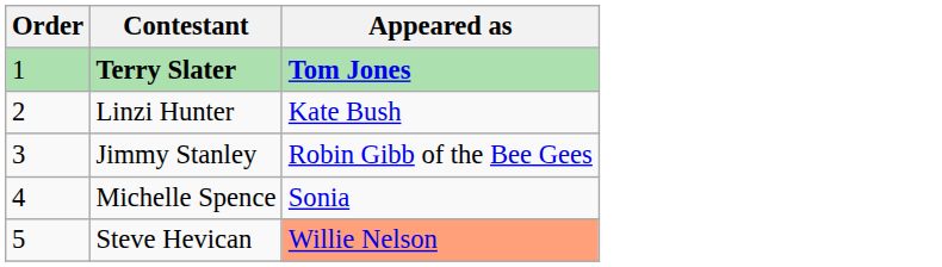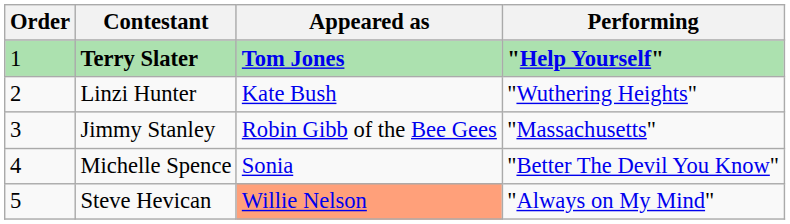 <table class="wikitable">
 <tr>
 <th>Order</th>
 <th>Contestant</th>
 <th>Appeared as</th>
+<th>Performing</th>
 </tr>
 <tr style="background:#ACE1AF;">
 <td>1</td>
 <td><strong>Terry Slater</strong></td>
 <td><strong><a href='#'>Tom Jones</a></strong></td>
+<td><strong>"<a href='#'>Help Yourself</a>"</strong></td>
 </tr>
 <tr>
 <td>2</td>
 <td>Linzi Hunter</td>
 <td><a href='#'>Kate Bush</a></td>
+<td>"<a href='#'>Wuthering Heights</a>"</td>
 </tr>
 <tr>
 <td>3</td>
 <td>Jimmy Stanley</td>
 <td><a href='#'>Robin Gibb</a> of the <a href='#'>Bee Gees</a></td>
+<td>"<a href='#'>Massachusetts</a>"</td>
 </tr>
 <tr>
 <td>4</td>
 <td>Michelle Spence</td>
 <td><a href='#'>Sonia</a></td>
+<td>"<a href='#'>Better The Devil You Know</a>"</td>
 </tr>
 <tr>
 <td>5</td>
 <td>Steve Hevican</td>
 <td style="background: lightsalmon;"><a href='#'>Willie Nelson</a></td>
+<td>"<a href='#'>Always on My Mind</a>"</td>
 </tr>
 </table>
